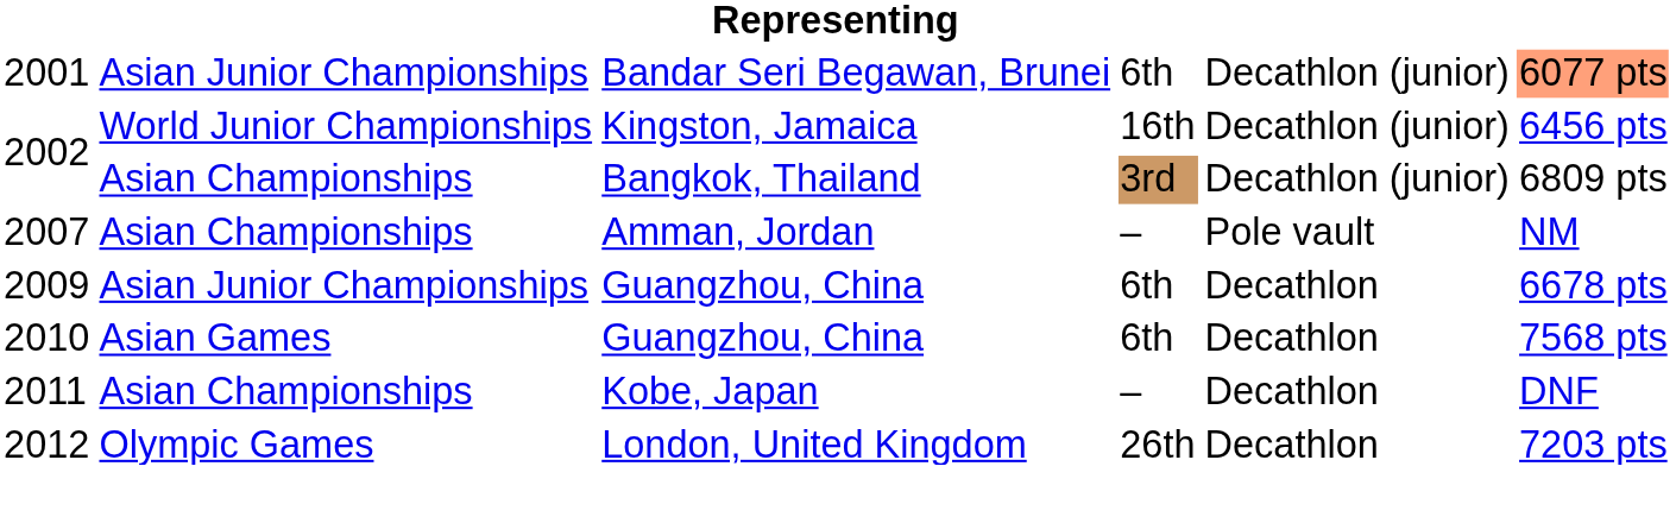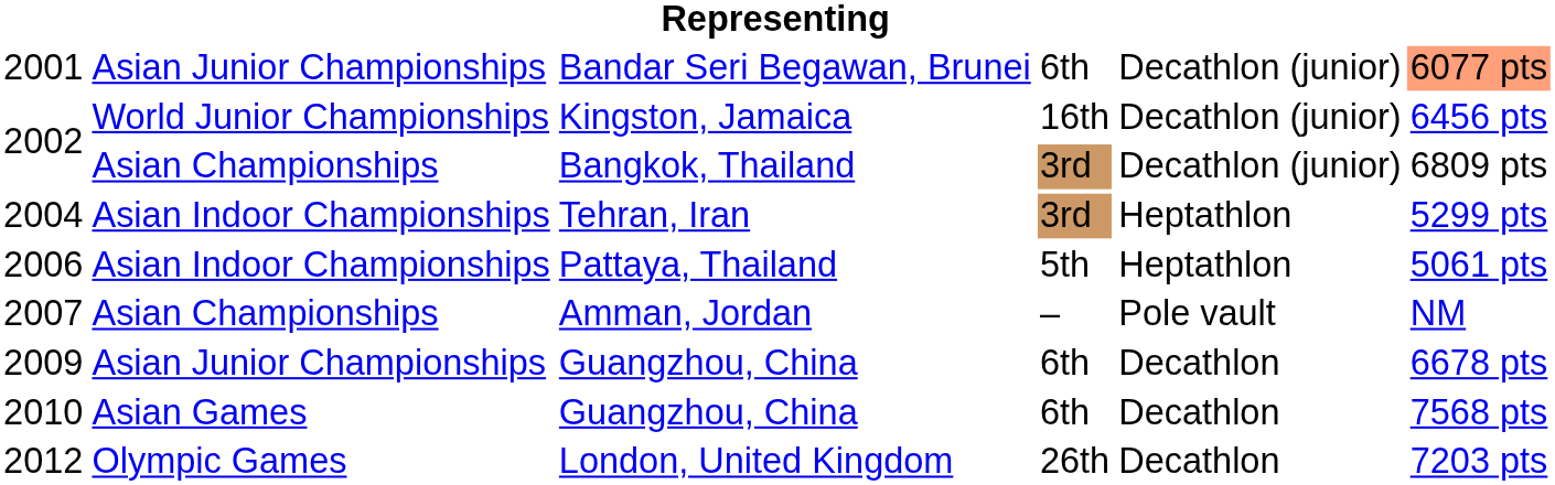 <table>
 <tr>
 <th colspan="6">Representing </th>
 </tr>
 <tr>
 <td>2001</td>
 <td><a href='#'>Asian Junior Championships</a></td>
 <td><a href='#'>Bandar Seri Begawan, Brunei</a></td>
 <td>6th</td>
 <td>Decathlon (junior)</td>
 <td style="background: lightsalmon;">6077 pts</td>
 </tr>
 <tr>
 <td rowspan=2>2002</td>
 <td><a href='#'>World Junior Championships</a></td>
 <td><a href='#'>Kingston, Jamaica</a></td>
 <td>16th</td>
 <td>Decathlon (junior)</td>
 <td><a href='#'>6456 pts</a></td>
 </tr>
 <tr>
 <td><a href='#'>Asian Championships</a></td>
 <td><a href='#'>Bangkok, Thailand</a></td>
 <td bgcolor=cc9966>3rd</td>
 <td>Decathlon (junior)</td>
 <td>6809 pts</td>
 </tr>
 <tr>
+<td>2004</td>
+<td><a href='#'>Asian Indoor Championships</a></td>
+<td><a href='#'>Tehran, Iran</a></td>
+<td bgcolor=cc9966>3rd</td>
+<td>Heptathlon</td>
+<td><a href='#'>5299 pts</a></td>
+</tr>
+<tr>
+<td>2006</td>
+<td><a href='#'>Asian Indoor Championships</a></td>
+<td><a href='#'>Pattaya, Thailand</a></td>
+<td>5th</td>
+<td>Heptathlon</td>
+<td><a href='#'>5061 pts</a></td>
+</tr>
+<tr>
 <td>2007</td>
 <td><a href='#'>Asian Championships</a></td>
 <td><a href='#'>Amman, Jordan</a></td>
 <td>–</td>
 <td>Pole vault</td>
 <td><a href='#'>NM</a></td>
 </tr>
 <tr>
 <td>2009</td>
 <td><a href='#'>Asian Junior Championships</a></td>
 <td><a href='#'>Guangzhou, China</a></td>
 <td>6th</td>
 <td>Decathlon</td>
 <td><a href='#'>6678 pts</a></td>
 </tr>
 <tr>
 <td>2010</td>
 <td><a href='#'>Asian Games</a></td>
 <td><a href='#'>Guangzhou, China</a></td>
 <td>6th</td>
 <td>Decathlon</td>
 <td><a href='#'>7568 pts</a></td>
 </tr>
 <tr>
-<td>2011</td>
-<td><a href='#'>Asian Championships</a></td>
-<td><a href='#'>Kobe, Japan</a></td>
-<td>–</td>
-<td>Decathlon</td>
-<td><a href='#'>DNF</a></td>
-</tr>
-<tr>
 <td>2012</td>
 <td><a href='#'>Olympic Games</a></td>
 <td><a href='#'>London, United Kingdom</a></td>
 <td>26th</td>
 <td>Decathlon</td>
 <td><a href='#'>7203 pts</a></td>
 </tr>
 </table>
